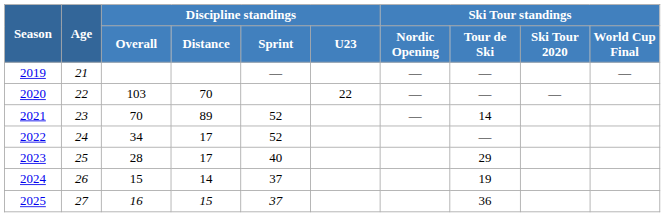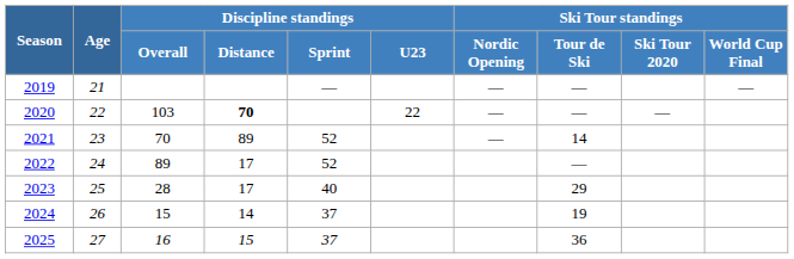 <table class="wikitable" style="font-size:95%; text-align:center; border:grey solid 1px; border-collapse:collapse; background:#ffffff;">
 <tr>
 <th style="background-color:#369; color:white; width:60px;" rowspan="2"> Season </th>
 <th style="background-color:#369; color:white; width:40px;" rowspan="2"> Age </th>
 <th style="background-color:#4180be; color:white;" colspan="4">Discipline standings</th>
 <th style="background-color:#4180be; color:white;" colspan="4">Ski Tour standings</th>
 </tr>
 <tr>
 <th style="background-color:#4180be; color:white; width:75px;">Overall</th>
 <th style="background-color:#4180be; color:white; width:75px;">Distance</th>
 <th style="background-color:#4180be; color:white; width:75px;">Sprint</th>
 <th style="background-color:#4180be; color:white; width:75px;">U23</th>
 <th style="background-color:#4180be; color:white; width:75px;">Nordic<br>Opening</th>
 <th style="background-color:#4180be; color:white; width:75px;">Tour de<br>Ski</th>
 <th style="background-color:#4180be; color:white; width:75px;">Ski Tour<br>2020</th>
 <th style="background-color:#4180be; color:white; width:75px;">World Cup<br>Final</th>
 </tr>
 <tr>
 <td><a href='#'>2019</a></td>
 <td><em>21</em></td>
 <td></td>
 <td></td>
 <td>—</td>
 <td></td>
 <td>—</td>
 <td>—</td>
 <td></td>
 <td>—</td>
 </tr>
 <tr>
 <td><a href='#'>2020</a></td>
 <td><em>22</em></td>
 <td>103</td>
-<td>70</td>
+<td><strong>70</strong></td>
 <td></td>
 <td>22</td>
 <td>—</td>
 <td>—</td>
 <td>—</td>
 <td></td>
 </tr>
 <tr>
 <td><a href='#'>2021</a></td>
 <td><em>23</em></td>
 <td>70</td>
 <td>89</td>
 <td>52</td>
 <td></td>
 <td>—</td>
 <td>14</td>
 <td></td>
 <td></td>
 </tr>
 <tr>
 <td><a href='#'>2022</a></td>
 <td><em>24</em></td>
-<td>34</td>
+<td>89</td>
 <td>17</td>
 <td>52</td>
 <td></td>
 <td></td>
 <td>—</td>
 <td></td>
 <td></td>
 </tr>
 <tr>
 <td><a href='#'>2023</a></td>
 <td><em>25</em></td>
 <td>28</td>
 <td>17</td>
 <td>40</td>
 <td></td>
 <td></td>
 <td>29</td>
 <td></td>
 <td></td>
 </tr>
 <tr>
 <td><a href='#'>2024</a></td>
 <td><em>26</em></td>
 <td>15</td>
 <td>14</td>
 <td>37</td>
 <td></td>
 <td></td>
 <td>19</td>
 <td></td>
 <td></td>
 </tr>
 <tr>
 <td><a href='#'>2025</a></td>
 <td><em>27</em></td>
 <td><em>16</em></td>
 <td><em>15</em></td>
 <td><em>37</em></td>
 <td></td>
 <td></td>
 <td>36</td>
 <td></td>
 <td></td>
 </tr>
 </table>
